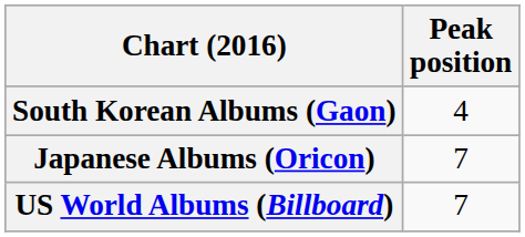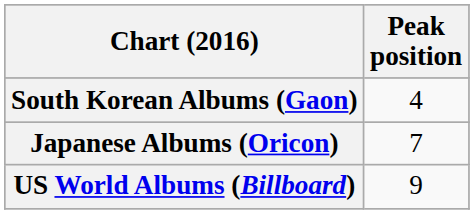 <table class="wikitable sortable plainrowheaders" style="text-align:center">
 <tr>
 <th>Chart (2016)</th>
 <th>Peak<br>position</th>
 </tr>
 <tr>
 <th scope="row">South Korean Albums (<a href='#'>Gaon</a>)</th>
 <td>4</td>
 </tr>
 <tr>
 <th scope="row">Japanese Albums (<a href='#'>Oricon</a>)</th>
 <td>7</td>
 </tr>
 <tr>
 <th scope="row">US <a href='#'>World Albums</a> (<em><a href='#'>Billboard</a></em>)</th>
-<td>7</td>
+<td>9</td>
 </tr>
 </table>
